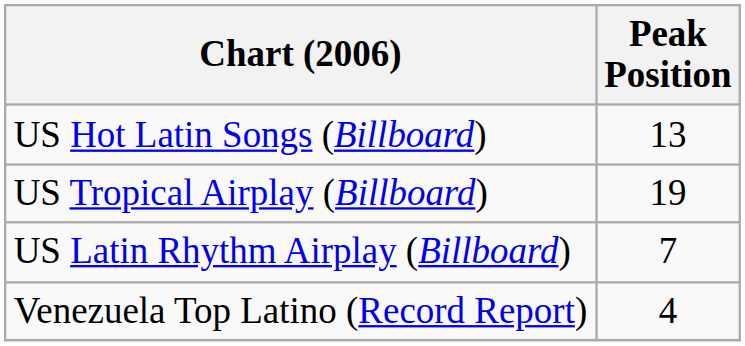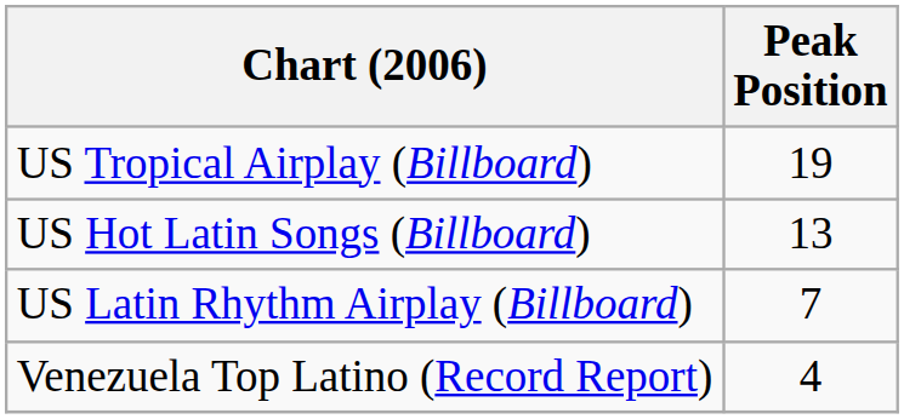 <table class="wikitable">
 <tr>
 <th align="left">Chart (2006)</th>
 <th align="left">Peak<br>Position</th>
 </tr>
 <tr>
+<td align="left">US  <a href='#'>Tropical Airplay</a> (<em><a href='#'>Billboard</a></em>)</td>
+<td align="center">19</td>
+</tr>
+<tr>
 <td align="left">US  <a href='#'>Hot Latin Songs</a> (<em><a href='#'>Billboard</a></em>)</td>
 <td align="center">13</td>
-</tr>
-<tr>
-<td align="left">US  <a href='#'>Tropical Airplay</a> (<em><a href='#'>Billboard</a></em>)</td>
-<td align="center">19</td>
 </tr>
 <tr>
 <td>US <a href='#'>Latin Rhythm Airplay</a> (<em><a href='#'>Billboard</a></em>)</td>
 <td align="center">7</td>
 </tr>
 <tr>
 <td>Venezuela Top Latino (<a href='#'>Record Report</a>)</td>
 <td align="center">4</td>
 </tr>
 <tr>
 </tr>
 </table>
